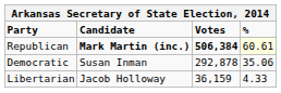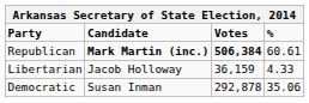 <table class="wikitable">
 <tr>
 <th colspan="4">Arkansas Secretary of State Election, 2014</th>
 </tr>
 <tr>
 <td><strong>Party</strong></td>
 <td><strong>Candidate</strong></td>
 <td><strong>Votes</strong></td>
 <td><strong>%</strong></td>
 </tr>
 <tr>
 <td>Republican</td>
 <td><strong>Mark Martin (inc.)</strong></td>
 <td><strong>506,384</strong></td>
-<td style="background: lightyellow;">60.61</td>
+<td>60.61</td>
+</tr>
+<tr>
+<td>Libertarian</td>
+<td>Jacob Holloway</td>
+<td>36,159</td>
+<td>4.33</td>
 </tr>
 <tr>
 <td>Democratic</td>
 <td>Susan Inman</td>
 <td>292,878</td>
 <td>35.06</td>
 </tr>
-<tr>
-<td>Libertarian</td>
-<td>Jacob Holloway</td>
-<td>36,159</td>
-<td>4.33</td>
-</tr>
 </table>
